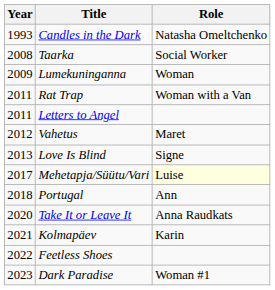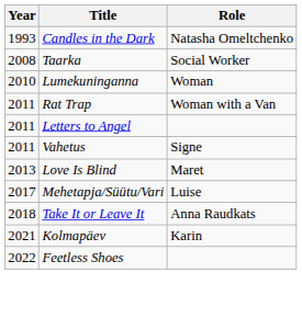 <table class="wikitable sortable">
 <tr>
 <th>Year</th>
 <th>Title</th>
 <th>Role</th>
 </tr>
 <tr>
 <td>1993</td>
 <td><em><a href='#'>Candles in the Dark</a></em></td>
 <td>Natasha Omeltchenko</td>
 </tr>
 <tr>
 <td>2008</td>
 <td><em>Taarka</em></td>
 <td>Social Worker</td>
 </tr>
 <tr>
-<td>2009</td>
+<td>2010</td>
 <td><em>Lumekuninganna</em></td>
 <td>Woman</td>
 </tr>
 <tr>
 <td>2011</td>
 <td><em>Rat Trap</em></td>
 <td>Woman with a Van</td>
 </tr>
 <tr>
 <td>2011</td>
 <td><em><a href='#'>Letters to Angel</a></em></td>
 <td></td>
 </tr>
 <tr>
-<td>2012</td>
+<td>2011</td>
 <td><em>Vahetus</em></td>
-<td>Maret</td>
+<td>Signe</td>
 </tr>
 <tr>
 <td>2013</td>
 <td><em>Love Is Blind</em></td>
-<td>Signe</td>
+<td>Maret</td>
 </tr>
 <tr>
 <td>2017</td>
 <td><em>Mehetapja/Süütu/Vari</em></td>
-<td style="background: lightyellow;">Luise</td>
+<td>Luise</td>
 </tr>
 <tr>
 <td>2018</td>
-<td><em>Portugal</em></td>
-<td>Ann</td>
-</tr>
-<tr>
-<td>2020</td>
 <td><em><a href='#'>Take It or Leave It</a></em></td>
 <td>Anna Raudkats</td>
 </tr>
 <tr>
 <td>2021</td>
 <td><em>Kolmapäev</em></td>
 <td>Karin</td>
 </tr>
 <tr>
 <td>2022</td>
 <td><em>Feetless Shoes</em></td>
 <td></td>
 </tr>
-<tr>
-<td>2023</td>
-<td><em>Dark Paradise</em></td>
-<td>Woman #1</td>
-</tr>
 </table>
